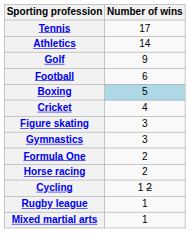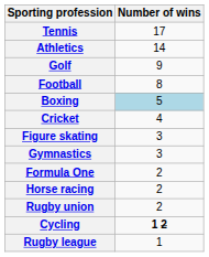 <table class="wikitable plainrowheaders sortable">
 <tr>
 <th scope=col>Sporting profession</th>
 <th scope=col>Number of wins</th>
 </tr>
 <tr>
 <th scope=row><a href='#'>Tennis</a></th>
 <td align=center>17</td>
 </tr>
 <tr>
 <th scope=row><a href='#'>Athletics</a></th>
 <td align=center>14</td>
 </tr>
 <tr>
 <th scope=row><a href='#'>Golf</a></th>
 <td align=center>9</td>
 </tr>
 <tr>
 <th scope=row><a href='#'>Football</a></th>
-<td align=center>6</td>
+<td align=center>8</td>
 </tr>
 <tr>
 <th scope=row><a href='#'>Boxing</a></th>
 <td align=center style="background: lightblue;">5</td>
 </tr>
 <tr>
 <th scope=row><a href='#'>Cricket</a></th>
 <td align=center>4</td>
 </tr>
 <tr>
 <th scope=row><a href='#'>Figure skating</a></th>
 <td align=center>3</td>
 </tr>
 <tr>
 <th scope=row><a href='#'>Gymnastics</a></th>
 <td align=center>3</td>
 </tr>
 <tr>
 <th scope=row><a href='#'>Formula One</a></th>
 <td align=center>2</td>
 </tr>
 <tr>
 <th scope=row><a href='#'>Horse racing</a></th>
 <td align=center>2</td>
 </tr>
 <tr>
+<th scope=row><a href='#'>Rugby union</a></th>
+<td align=center>2</td>
+</tr>
+<tr>
 <th scope=row><a href='#'>Cycling</a></th>
-<td align=center>1 <del> 2 </del></td>
+<td align=center><strong>1 <del> 2 </del></strong></td>
 </tr>
 <tr>
 <th scope=row><a href='#'>Rugby league</a></th>
 <td align=center>1</td>
 </tr>
-<tr>
-<th scope=row><a href='#'>Mixed martial arts</a></th>
-<td align=center>1</td>
-</tr>
 </table>
